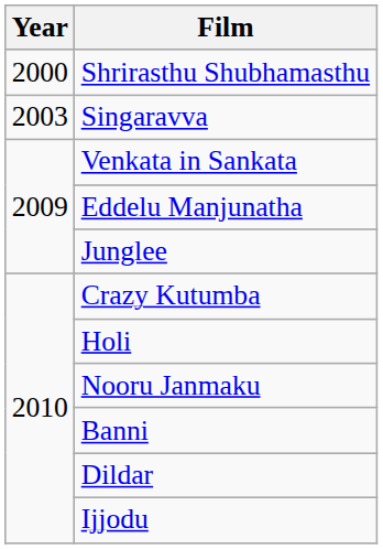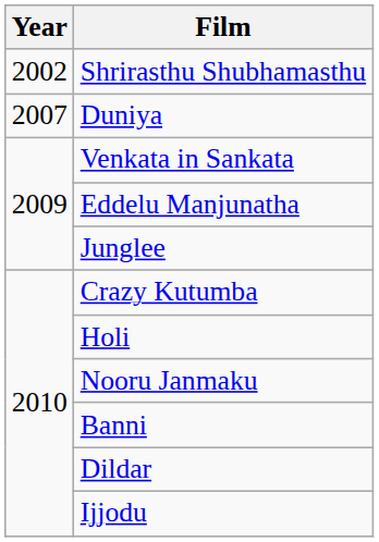 <table class="wikitable sortable">
 <tr>
 <th>Year</th>
 <th>Film</th>
 </tr>
 <tr>
-<td>2000</td>
+<td>2002</td>
 <td><a href='#'>Shrirasthu Shubhamasthu</a></td>
 </tr>
 <tr>
-<td>2003</td>
-<td><a href='#'>Singaravva</a></td>
+<td>2007</td>
+<td><a href='#'>Duniya</a></td>
 </tr>
 <tr 2008 || Gulabi Talkies>
 <td rowspan="3">2009</td>
 <td><a href='#'>Venkata in Sankata</a></td>
 </tr>
 <tr>
 <td><a href='#'>Eddelu Manjunatha</a></td>
 </tr>
 <tr>
 <td><a href='#'>Junglee</a></td>
 </tr>
 <tr>
 <td rowspan="6">2010</td>
 <td><a href='#'>Crazy Kutumba</a></td>
 </tr>
 <tr>
 <td><a href='#'>Holi</a></td>
 </tr>
 <tr>
 <td><a href='#'>Nooru Janmaku</a></td>
 </tr>
 <tr>
 <td><a href='#'>Banni</a></td>
 </tr>
 <tr>
 <td><a href='#'>Dildar</a></td>
 </tr>
 <tr>
 <td><a href='#'>Ijjodu</a></td>
 </tr>
 </table>
